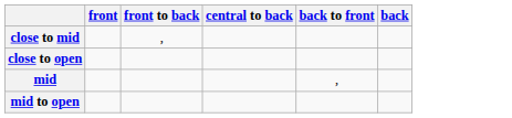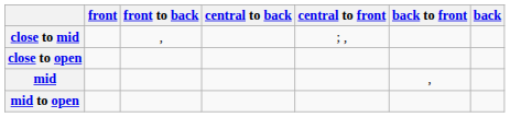 <table class="wikitable" style="text-align:center;">
 <tr>
 <th></th>
 <th><a href='#'>front</a></th>
 <th><a href='#'>front</a> to <a href='#'>back</a></th>
 <th><a href='#'>central</a> to <a href='#'>back</a></th>
+<th><a href='#'>central</a> to <a href='#'>front</a></th>
 <th><a href='#'>back</a> to <a href='#'>front</a></th>
 <th><a href='#'>back</a></th>
 </tr>
 <tr>
 <th><a href='#'>close</a> to <a href='#'>mid</a></th>
 <td> </td>
 <td> , </td>
 <td></td>
+<td> ;  , </td>
 <td></td>
 <td> </td>
 </tr>
 <tr>
 <th><a href='#'>close</a> to <a href='#'>open</a></th>
 <td></td>
 <td></td>
 <td> </td>
 <td></td>
 <td></td>
+<td></td>
 </tr>
 <tr>
 <th><a href='#'>mid</a></th>
+<td></td>
 <td></td>
 <td></td>
 <td></td>
 <td> , </td>
 <td></td>
 </tr>
 <tr>
 <th><a href='#'>mid</a> to <a href='#'>open</a></th>
 <td> </td>
 <td></td>
 <td></td>
+<td></td>
 <td> </td>
 <td> </td>
 </tr>
 </table>
